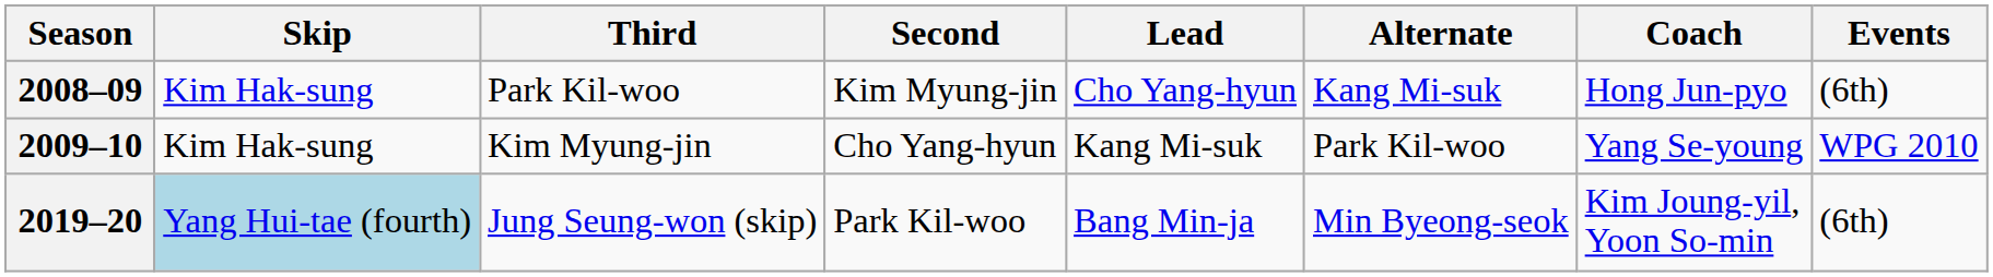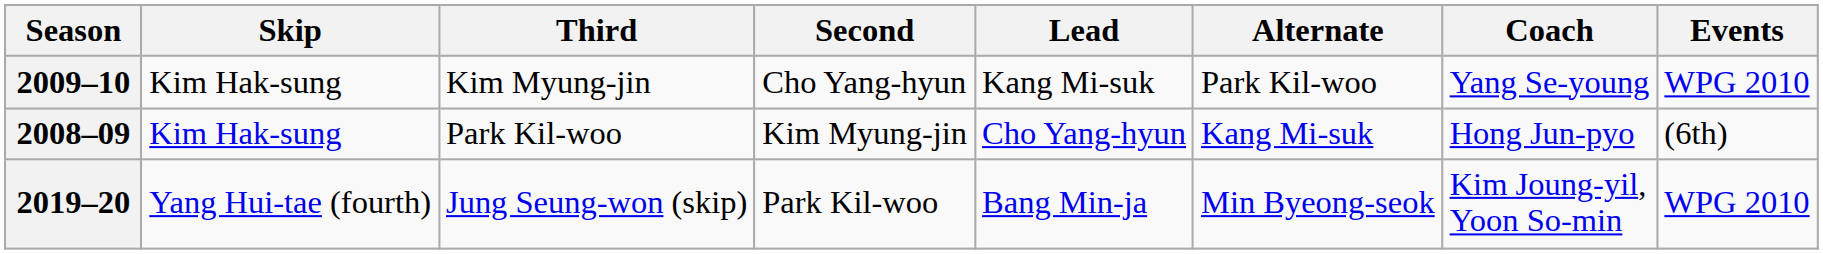 <table class="wikitable">
 <tr>
 <th scope="col" width=60>Season</th>
 <th scope="col">Skip</th>
 <th scope="col">Third</th>
 <th scope="col">Second</th>
 <th scope="col">Lead</th>
 <th scope="col">Alternate</th>
 <th scope="col">Coach</th>
 <th scope="col">Events</th>
 </tr>
 <tr>
+<th scope="row">2009–10</th>
+<td>Kim Hak-sung</td>
+<td>Kim Myung-jin</td>
+<td>Cho Yang-hyun</td>
+<td>Kang Mi-suk</td>
+<td>Park Kil-woo</td>
+<td><a href='#'>Yang Se-young</a></td>
+<td><a href='#'>WPG 2010</a> </td>
+</tr>
+<tr>
 <th scope="row">2008–09</th>
 <td><a href='#'>Kim Hak-sung</a></td>
 <td>Park Kil-woo</td>
 <td>Kim Myung-jin</td>
 <td><a href='#'>Cho Yang-hyun</a></td>
 <td><a href='#'>Kang Mi-suk</a></td>
 <td><a href='#'>Hong Jun-pyo</a></td>
 <td> (6th)</td>
 </tr>
 <tr>
-<th scope="row">2009–10</th>
-<td>Kim Hak-sung</td>
-<td>Kim Myung-jin</td>
-<td>Cho Yang-hyun</td>
-<td>Kang Mi-suk</td>
-<td>Park Kil-woo</td>
-<td><a href='#'>Yang Se-young</a></td>
-<td><a href='#'>WPG 2010</a> </td>
-</tr>
-<tr>
 <th scope="row">2019–20</th>
-<td style="background: lightblue;"><a href='#'>Yang Hui-tae</a> (fourth)</td>
+<td><a href='#'>Yang Hui-tae</a> (fourth)</td>
 <td><a href='#'>Jung Seung-won</a> (skip)</td>
 <td>Park Kil-woo</td>
 <td><a href='#'>Bang Min-ja</a></td>
 <td><a href='#'>Min Byeong-seok</a></td>
 <td><a href='#'>Kim Joung-yil</a>,<br><a href='#'>Yoon So-min</a></td>
-<td> (6th)</td>
+<td><a href='#'>WPG 2010</a> </td>
 </tr>
 </table>
